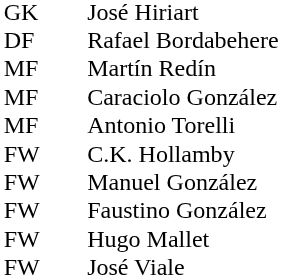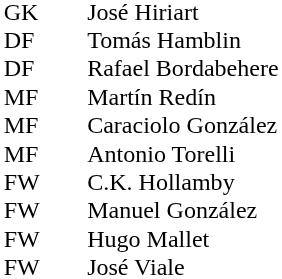 <table cellspacing="0" cellpadding="0" style="font-size:90%; margin:0.2em auto;">
 <tr>
 <th width="25"></th>
 <th width="25"></th>
 </tr>
 <tr>
 <td>GK</td>
 <td></td>
 <td> José Hiriart</td>
+</tr>
+<tr>
+<td>DF</td>
+<td></td>
+<td> Tomás Hamblin</td>
 </tr>
 <tr>
 <td>DF</td>
 <td></td>
 <td> Rafael Bordabehere</td>
 </tr>
 <tr>
 <td>MF</td>
 <td></td>
 <td> Martín Redín</td>
 </tr>
 <tr>
 <td>MF</td>
 <td></td>
 <td> Caraciolo González</td>
 </tr>
 <tr>
 <td>MF</td>
 <td></td>
 <td> Antonio Torelli</td>
 </tr>
 <tr>
 <td>FW</td>
 <td></td>
 <td> C.K. Hollamby</td>
 </tr>
 <tr>
 <td>FW</td>
 <td></td>
 <td> Manuel González</td>
 </tr>
 <tr>
 <td>FW</td>
 <td></td>
-<td> Faustino González</td>
-</tr>
-<tr>
-<td>FW</td>
-<td></td>
 <td> Hugo Mallet</td>
 </tr>
 <tr>
 <td>FW</td>
 <td></td>
 <td> José Viale</td>
 </tr>
 </table>
